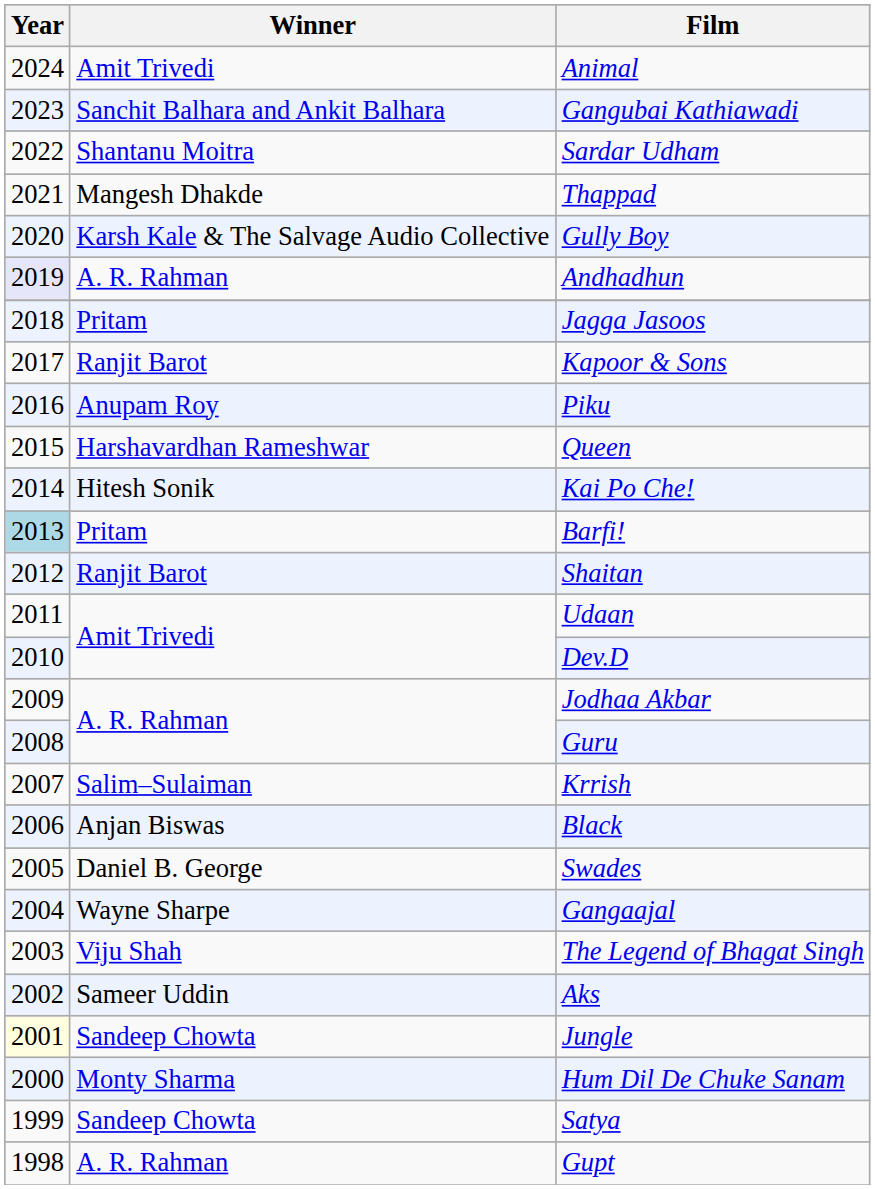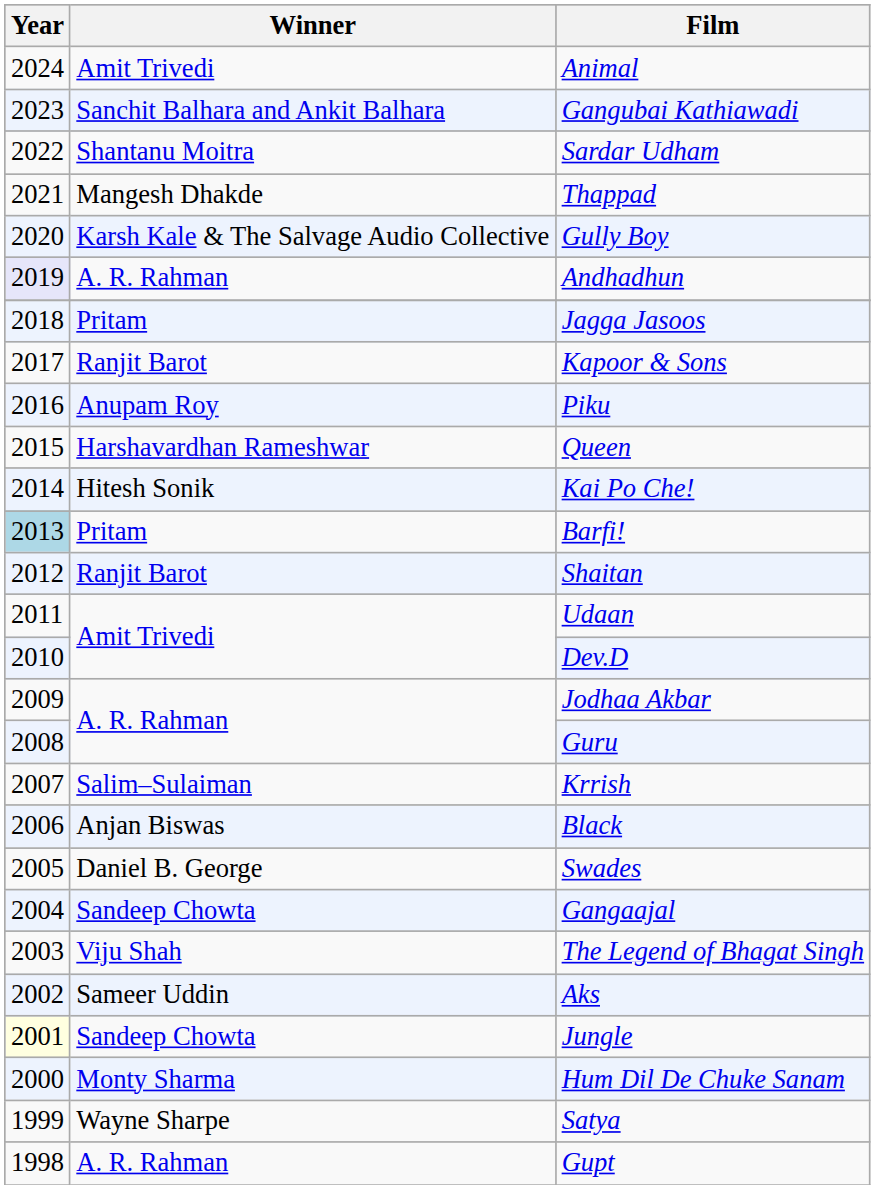 <table class="wikitable">
 <tr>
 <th>Year</th>
 <th>Winner</th>
 <th>Film</th>
 </tr>
 <tr>
 <td>2024</td>
 <td><a href='#'>Amit Trivedi</a></td>
 <td><a href='#'><em>Animal</em></a></td>
 </tr>
 <tr bgcolor=#edf3fe>
 <td>2023</td>
 <td><a href='#'>Sanchit Balhara and Ankit Balhara</a></td>
 <td><em><a href='#'>Gangubai Kathiawadi</a></em></td>
 </tr>
 <tr>
 <td>2022</td>
 <td><a href='#'>Shantanu Moitra</a></td>
 <td><em><a href='#'>Sardar Udham</a></em></td>
 </tr>
 <tr>
 <td>2021</td>
 <td>Mangesh Dhakde</td>
 <td><em><a href='#'>Thappad</a></em></td>
 </tr>
 <tr bgcolor=#edf3fe>
 <td>2020</td>
 <td><a href='#'>Karsh Kale</a> & The Salvage Audio Collective</td>
 <td><em><a href='#'>Gully Boy</a></em></td>
 </tr>
 <tr>
 <td style="background: lavender;">2019</td>
 <td><a href='#'>A. R. Rahman</a></td>
 <td><em><a href='#'>Andhadhun</a></em></td>
 </tr>
 <tr>
 </tr>
 <tr bgcolor=#edf3fe>
 <td>2018</td>
 <td><a href='#'>Pritam</a></td>
 <td><em><a href='#'>Jagga Jasoos</a></em></td>
 </tr>
 <tr>
 <td>2017</td>
 <td><a href='#'>Ranjit Barot</a></td>
 <td><em><a href='#'>Kapoor & Sons</a></em></td>
 </tr>
 <tr bgcolor=#edf3fe>
 <td>2016</td>
 <td><a href='#'>Anupam Roy</a></td>
 <td><em><a href='#'>Piku</a></em></td>
 </tr>
 <tr>
 <td>2015</td>
 <td><a href='#'>Harshavardhan Rameshwar</a></td>
 <td><em><a href='#'>Queen</a></em></td>
 </tr>
 <tr bgcolor=#edf3fe>
 <td>2014</td>
 <td>Hitesh Sonik</td>
 <td><em><a href='#'>Kai Po Che!</a></em></td>
 </tr>
 <tr>
 <td style="background: lightblue;">2013</td>
 <td><a href='#'>Pritam</a></td>
 <td><em><a href='#'>Barfi!</a></em></td>
 </tr>
 <tr bgcolor=#edf3fe>
 <td>2012</td>
 <td><a href='#'>Ranjit Barot</a></td>
 <td><em><a href='#'>Shaitan</a></em></td>
 </tr>
 <tr>
 <td>2011</td>
 <td rowspan="2"><a href='#'>Amit Trivedi</a></td>
 <td><em><a href='#'>Udaan</a></em></td>
 </tr>
 <tr bgcolor=#edf3fe>
 <td>2010</td>
 <td><em><a href='#'>Dev.D</a></em></td>
 </tr>
 <tr>
 <td>2009</td>
 <td rowspan="2"><a href='#'>A. R. Rahman</a></td>
 <td><em><a href='#'>Jodhaa Akbar</a></em></td>
 </tr>
 <tr bgcolor=#edf3fe>
 <td>2008</td>
 <td><em><a href='#'>Guru</a></em></td>
 </tr>
 <tr>
 <td>2007</td>
 <td><a href='#'>Salim–Sulaiman</a></td>
 <td><em><a href='#'>Krrish</a></em></td>
 </tr>
 <tr bgcolor=#edf3fe>
 <td>2006</td>
 <td>Anjan Biswas</td>
 <td><em><a href='#'>Black</a></em></td>
 </tr>
 <tr>
 <td>2005</td>
 <td>Daniel B. George</td>
 <td><em><a href='#'>Swades</a></em></td>
 </tr>
 <tr bgcolor=#edf3fe>
 <td>2004</td>
-<td>Wayne Sharpe</td>
+<td><a href='#'>Sandeep Chowta</a></td>
 <td><em><a href='#'>Gangaajal</a></em></td>
 </tr>
 <tr>
 <td>2003</td>
 <td><a href='#'>Viju Shah</a></td>
 <td><em><a href='#'>The Legend of Bhagat Singh</a></em></td>
 </tr>
 <tr bgcolor=#edf3fe>
 <td>2002</td>
 <td>Sameer Uddin</td>
 <td><em><a href='#'>Aks</a></em></td>
 </tr>
 <tr>
 <td style="background: lightyellow;">2001</td>
 <td><a href='#'>Sandeep Chowta</a></td>
 <td><em><a href='#'>Jungle</a></em></td>
 </tr>
 <tr bgcolor=#edf3fe>
 <td>2000</td>
 <td><a href='#'>Monty Sharma</a></td>
 <td><em><a href='#'>Hum Dil De Chuke Sanam</a></em></td>
 </tr>
 <tr>
 <td>1999</td>
-<td><a href='#'>Sandeep Chowta</a></td>
+<td>Wayne Sharpe</td>
 <td><em><a href='#'>Satya</a></em></td>
 </tr>
 <tr>
 <td>1998</td>
 <td><a href='#'>A. R. Rahman</a></td>
 <td><em><a href='#'>Gupt</a></em></td>
 </tr>
 </table>
